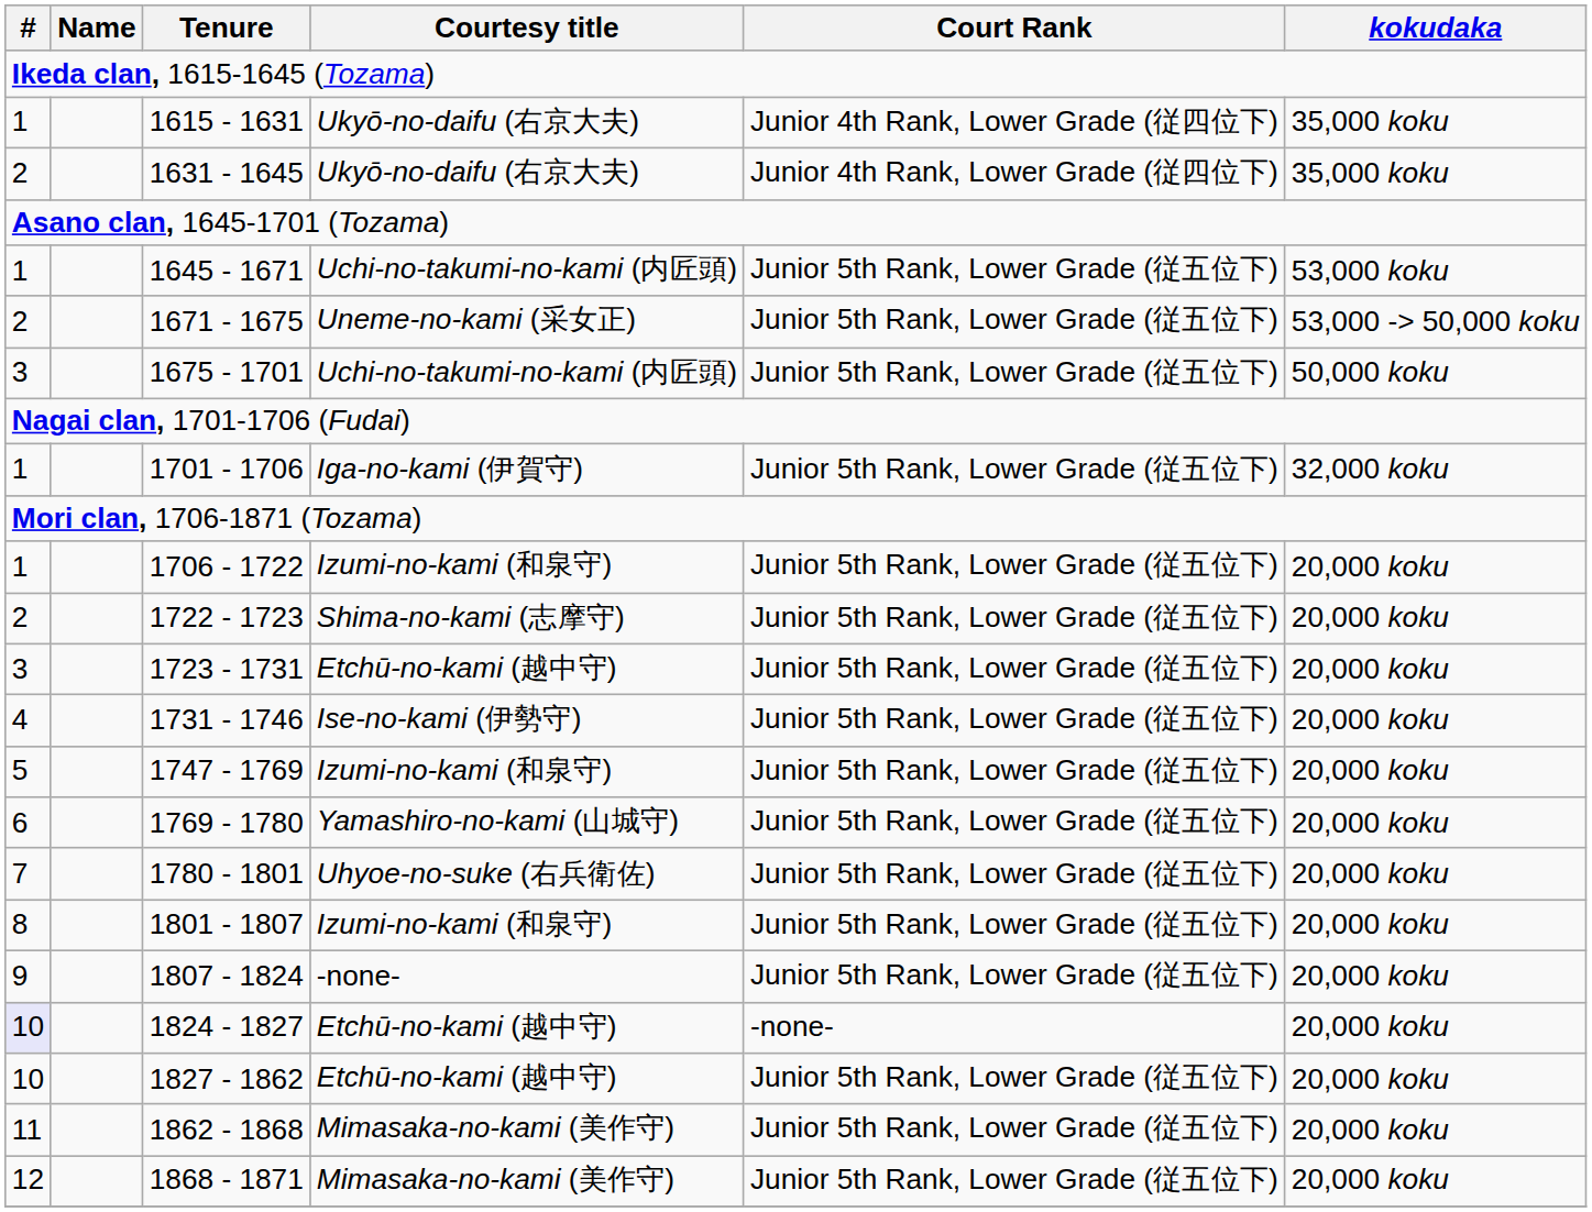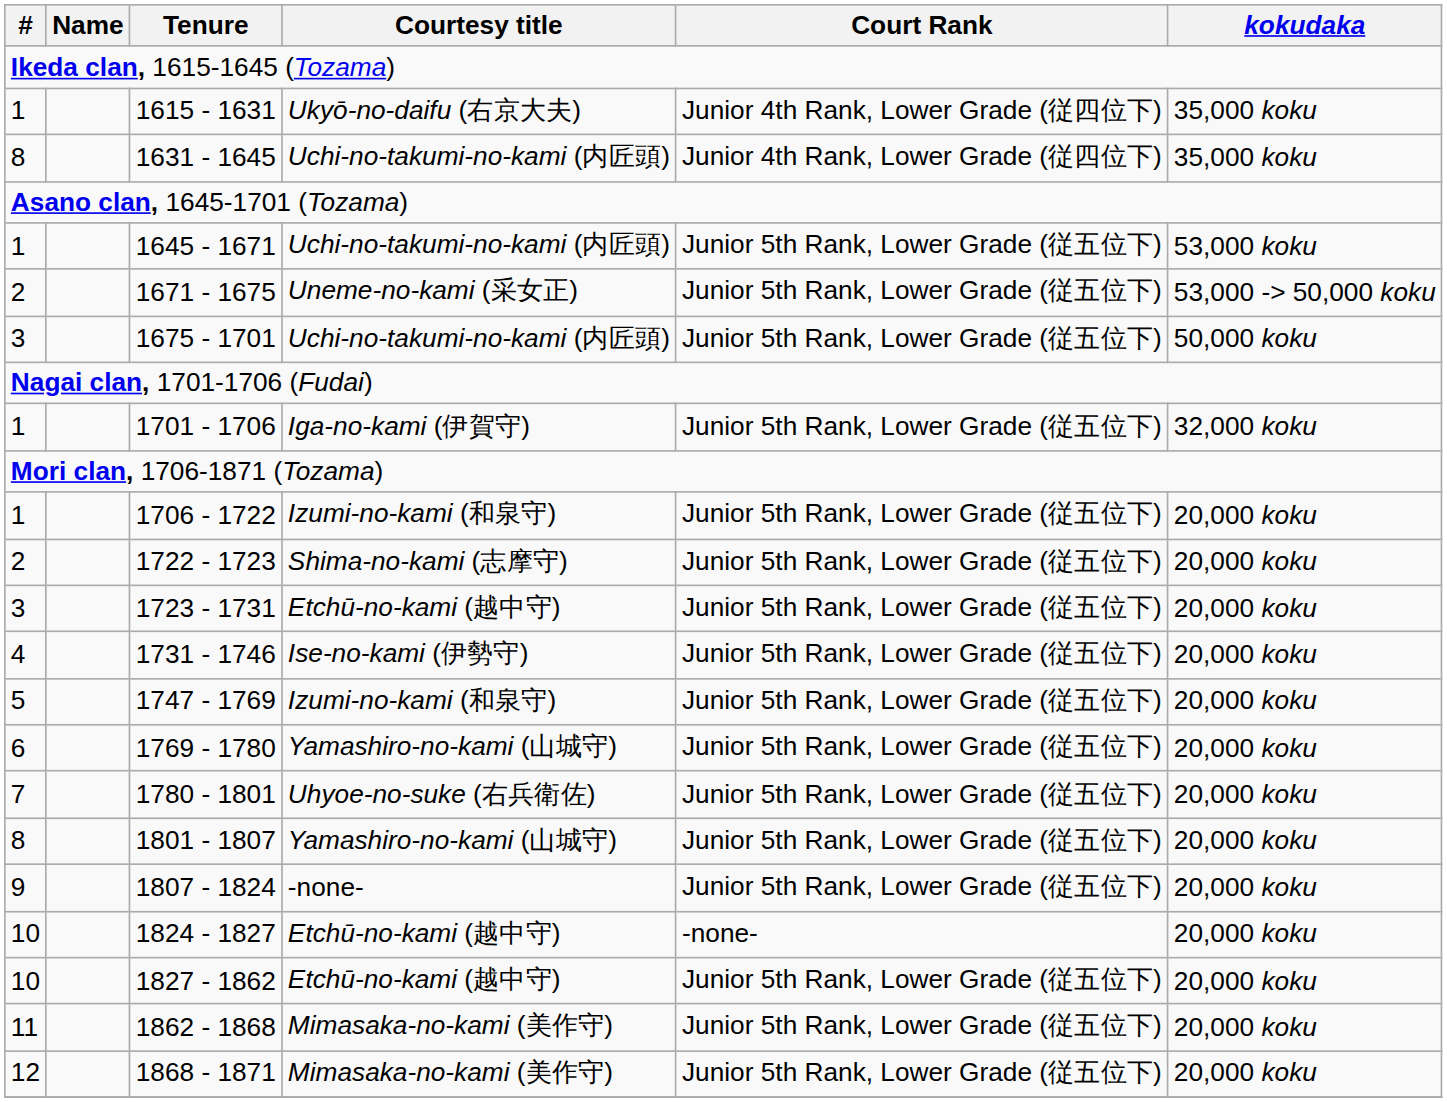 <table class=wikitable>
 <tr>
 <th>#</th>
 <th>Name</th>
 <th>Tenure</th>
 <th>Courtesy title</th>
 <th>Court Rank</th>
 <th><em><a href='#'>kokudaka</a></em></th>
 </tr>
 <tr>
 <td colspan=6> <strong><a href='#'>Ikeda clan</a>,</strong> 1615-1645 (<em><a href='#'>Tozama</a></em>)</td>
 </tr>
 <tr>
 <td>1</td>
 <td></td>
 <td>1615 - 1631</td>
 <td><em>Ukyō-no-daifu</em> (右京大夫)</td>
 <td>Junior 4th Rank, Lower Grade (従四位下)</td>
 <td>35,000 <em>koku</em></td>
 </tr>
 <tr>
-<td>2</td>
+<td>8</td>
 <td></td>
 <td>1631 - 1645</td>
-<td><em>Ukyō-no-daifu</em> (右京大夫)</td>
+<td><em>Uchi-no-takumi-no-kami</em> (内匠頭)</td>
 <td>Junior 4th Rank, Lower Grade (従四位下)</td>
 <td>35,000 <em>koku</em></td>
 </tr>
 <tr>
 <td colspan=6> <strong><a href='#'>Asano clan</a>,</strong> 1645-1701 (<em>Tozama</em>)</td>
 </tr>
 <tr>
 <td>1</td>
 <td></td>
 <td>1645 - 1671</td>
 <td><em>Uchi-no-takumi-no-kami</em> (内匠頭)</td>
 <td>Junior 5th Rank, Lower Grade (従五位下)</td>
 <td>53,000 <em>koku</em></td>
 </tr>
 <tr>
 <td>2</td>
 <td></td>
 <td>1671 - 1675</td>
 <td><em>Uneme-no-kami</em> (采女正)</td>
 <td>Junior 5th Rank, Lower Grade (従五位下)</td>
 <td>53,000 -> 50,000 <em>koku</em></td>
 </tr>
 <tr>
 <td>3</td>
 <td></td>
 <td>1675 - 1701</td>
 <td><em>Uchi-no-takumi-no-kami</em> (内匠頭)</td>
 <td>Junior 5th Rank, Lower Grade (従五位下)</td>
 <td>50,000 <em>koku</em></td>
 </tr>
 <tr>
 <td colspan=6> <strong><a href='#'>Nagai clan</a>,</strong> 1701-1706 (<em>Fudai</em>)</td>
 </tr>
 <tr>
 <td>1</td>
 <td></td>
 <td>1701 - 1706</td>
 <td><em>Iga-no-kami</em> (伊賀守)</td>
 <td>Junior 5th Rank, Lower Grade (従五位下)</td>
 <td>32,000 <em>koku</em></td>
 </tr>
 <tr>
 <td colspan=6> <strong><a href='#'>Mori clan</a>,</strong> 1706-1871 (<em>Tozama</em>)</td>
 </tr>
 <tr>
 <td>1</td>
 <td></td>
 <td>1706 - 1722</td>
 <td><em>Izumi-no-kami</em> (和泉守)</td>
 <td>Junior 5th Rank, Lower Grade (従五位下)</td>
 <td>20,000 <em>koku</em></td>
 </tr>
 <tr>
 <td>2</td>
 <td></td>
 <td>1722 - 1723</td>
 <td><em>Shima-no-kami</em> (志摩守)</td>
 <td>Junior 5th Rank, Lower Grade (従五位下)</td>
 <td>20,000 <em>koku</em></td>
 </tr>
 <tr>
 <td>3</td>
 <td></td>
 <td>1723 - 1731</td>
 <td><em>Etchū-no-kami</em> (越中守)</td>
 <td>Junior 5th Rank, Lower Grade (従五位下)</td>
 <td>20,000 <em>koku</em></td>
 </tr>
 <tr>
 <td>4</td>
 <td></td>
 <td>1731 - 1746</td>
 <td><em>Ise-no-kami</em> (伊勢守)</td>
 <td>Junior 5th Rank, Lower Grade (従五位下)</td>
 <td>20,000 <em>koku</em></td>
 </tr>
 <tr>
 <td>5</td>
 <td></td>
 <td>1747 - 1769</td>
 <td><em>Izumi-no-kami</em> (和泉守)</td>
 <td>Junior 5th Rank, Lower Grade (従五位下)</td>
 <td>20,000 <em>koku</em></td>
 </tr>
 <tr>
 <td>6</td>
 <td></td>
 <td>1769 - 1780</td>
 <td><em>Yamashiro-no-kami</em> (山城守)</td>
 <td>Junior 5th Rank, Lower Grade (従五位下)</td>
 <td>20,000 <em>koku</em></td>
 </tr>
 <tr>
 <td>7</td>
 <td></td>
 <td>1780 - 1801</td>
 <td><em>Uhyoe-no-suke</em> (右兵衛佐)</td>
 <td>Junior 5th Rank, Lower Grade (従五位下)</td>
 <td>20,000 <em>koku</em></td>
 </tr>
 <tr>
 <td>8</td>
 <td></td>
 <td>1801 - 1807</td>
-<td><em>Izumi-no-kami</em> (和泉守)</td>
+<td><em>Yamashiro-no-kami</em> (山城守)</td>
 <td>Junior 5th Rank, Lower Grade (従五位下)</td>
 <td>20,000 <em>koku</em></td>
 </tr>
 <tr>
 <td>9</td>
 <td></td>
 <td>1807 - 1824</td>
 <td>-none-</td>
 <td>Junior 5th Rank, Lower Grade (従五位下)</td>
 <td>20,000 <em>koku</em></td>
 </tr>
 <tr>
-<td style="background: lavender;">10</td>
+<td>10</td>
 <td></td>
 <td>1824 - 1827</td>
 <td><em>Etchū-no-kami</em> (越中守)</td>
 <td>-none-</td>
 <td>20,000 <em>koku</em></td>
 </tr>
 <tr>
 <td>10</td>
 <td></td>
 <td>1827 - 1862</td>
 <td><em>Etchū-no-kami</em> (越中守)</td>
 <td>Junior 5th Rank, Lower Grade (従五位下)</td>
 <td>20,000 <em>koku</em></td>
 </tr>
 <tr>
 <td>11</td>
 <td></td>
 <td>1862 - 1868</td>
 <td><em>Mimasaka-no-kami</em> (美作守)</td>
 <td>Junior 5th Rank, Lower Grade (従五位下)</td>
 <td>20,000 <em>koku</em></td>
 </tr>
 <tr>
 <td>12</td>
 <td></td>
 <td>1868 - 1871</td>
 <td><em>Mimasaka-no-kami</em> (美作守)</td>
 <td>Junior 5th Rank, Lower Grade (従五位下)</td>
 <td>20,000 <em>koku</em></td>
 </tr>
 <tr>
 </tr>
 </table>
